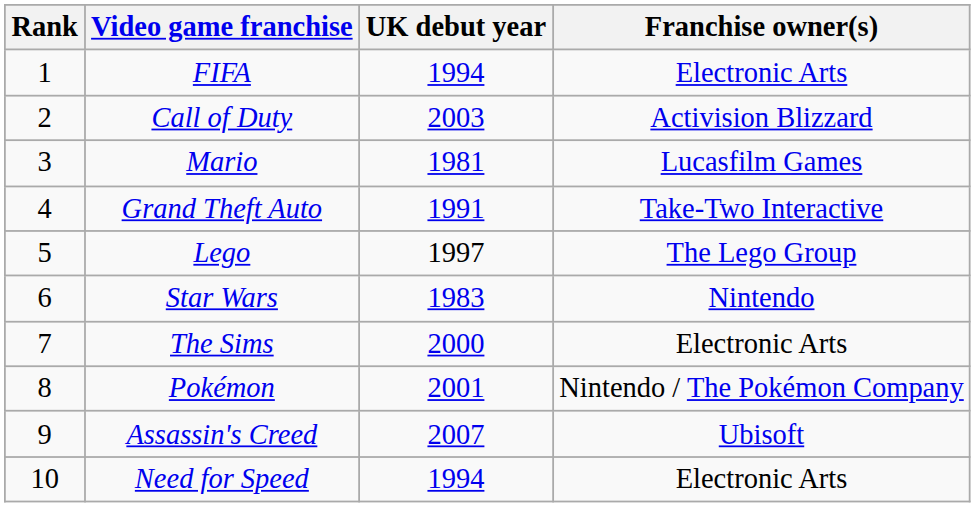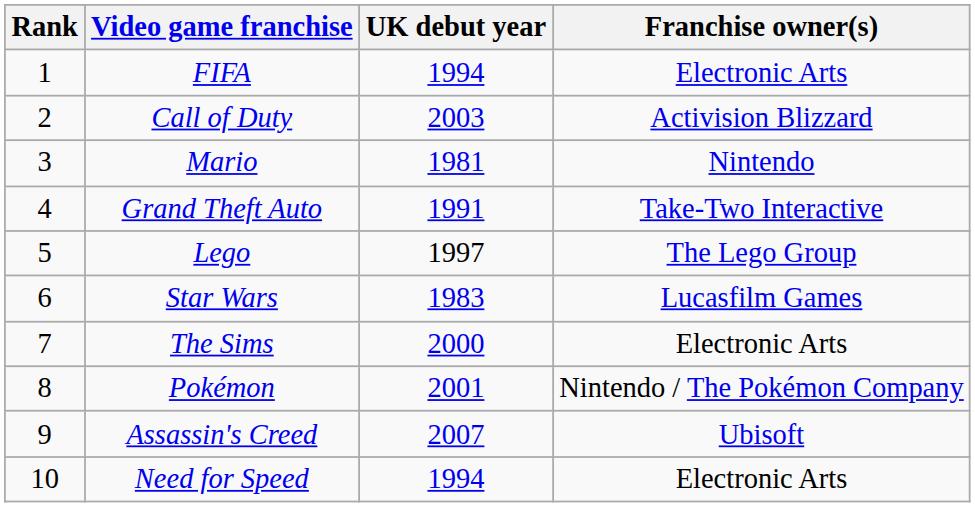 <table class="wikitable sortable" style="text-align:center">
 <tr>
 <th>Rank</th>
 <th><a href='#'>Video game franchise</a></th>
 <th>UK debut year</th>
 <th>Franchise owner(s)</th>
 </tr>
 <tr>
 <td>1</td>
 <td><a href='#'><em>FIFA</em></a></td>
 <td><a href='#'>1994</a></td>
 <td><a href='#'>Electronic Arts</a></td>
 </tr>
 <tr>
 <td>2</td>
 <td><em><a href='#'>Call of Duty</a></em></td>
 <td><a href='#'>2003</a></td>
 <td><a href='#'>Activision Blizzard</a></td>
 </tr>
 <tr>
 <td>3</td>
 <td><a href='#'><em>Mario</em></a></td>
 <td><a href='#'>1981</a></td>
-<td><a href='#'>Lucasfilm Games</a></td>
+<td><a href='#'>Nintendo</a></td>
 </tr>
 <tr>
 <td>4</td>
 <td><em><a href='#'>Grand Theft Auto</a></em></td>
 <td><a href='#'>1991</a></td>
 <td><a href='#'>Take-Two Interactive</a></td>
 </tr>
 <tr>
 <td>5</td>
 <td><a href='#'><em>Lego</em></a></td>
 <td>1997</td>
 <td><a href='#'>The Lego Group</a></td>
 </tr>
 <tr>
 <td>6</td>
 <td><a href='#'><em>Star Wars</em></a></td>
 <td><a href='#'>1983</a></td>
-<td><a href='#'>Nintendo</a></td>
+<td><a href='#'>Lucasfilm Games</a></td>
 </tr>
 <tr>
 <td>7</td>
 <td><em><a href='#'>The Sims</a></em></td>
 <td><a href='#'>2000</a></td>
 <td>Electronic Arts</td>
 </tr>
 <tr>
 <td>8</td>
 <td><a href='#'><em>Pokémon</em></a></td>
 <td><a href='#'>2001</a></td>
 <td>Nintendo / <a href='#'>The Pokémon Company</a></td>
 </tr>
 <tr>
 <td>9</td>
 <td><em><a href='#'>Assassin's Creed</a></em></td>
 <td><a href='#'>2007</a></td>
 <td><a href='#'>Ubisoft</a></td>
 </tr>
 <tr>
 <td>10</td>
 <td><em><a href='#'>Need for Speed</a></em></td>
 <td><a href='#'>1994</a></td>
 <td>Electronic Arts</td>
 </tr>
 </table>
